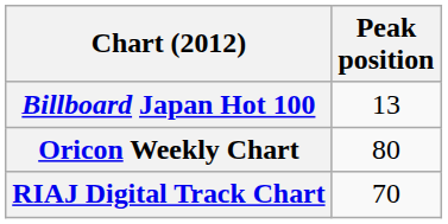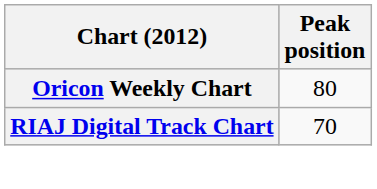 <table class="wikitable plainrowheaders sortable" style="text-align:center;" border="1">
 <tr>
 <th scope="col">Chart (2012)</th>
 <th scope="col">Peak<br>position</th>
-</tr>
-<tr>
-<th scope="row"><em><a href='#'>Billboard</a></em> <a href='#'>Japan Hot 100</a></th>
-<td>13</td>
 </tr>
 <tr>
 <th scope="row"><a href='#'>Oricon</a> Weekly Chart</th>
 <td>80</td>
 </tr>
 <tr>
 <th scope="row"><a href='#'>RIAJ Digital Track Chart</a></th>
 <td>70</td>
 </tr>
 </table>
